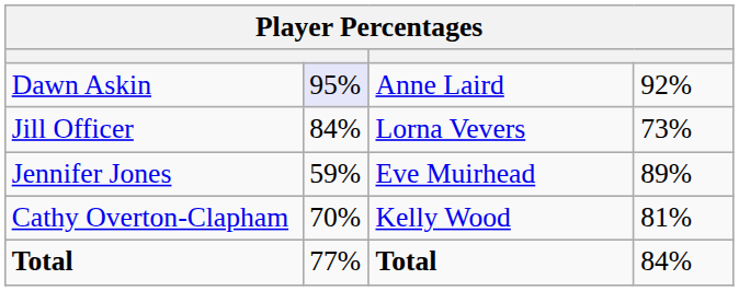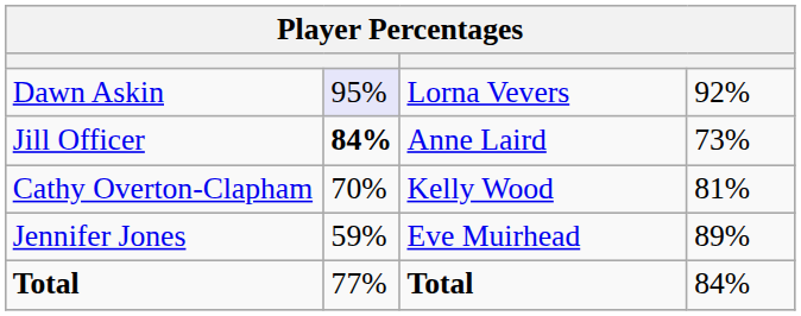 <table class="wikitable">
 <tr>
 <th colspan=4 width=400>Player Percentages</th>
 </tr>
 <tr>
 <th colspan=2 width=200></th>
 <th colspan=2 width=200></th>
 </tr>
 <tr>
 <td><a href='#'>Dawn Askin</a></td>
 <td style="background: lavender;">95%</td>
-<td><a href='#'>Anne Laird</a></td>
+<td><a href='#'>Lorna Vevers</a></td>
 <td>92%</td>
 </tr>
 <tr>
 <td><a href='#'>Jill Officer</a></td>
-<td>84%</td>
-<td><a href='#'>Lorna Vevers</a></td>
+<td><strong>84%</strong></td>
+<td><a href='#'>Anne Laird</a></td>
 <td>73%</td>
+</tr>
+<tr>
+<td><a href='#'>Cathy Overton-Clapham</a></td>
+<td>70%</td>
+<td><a href='#'>Kelly Wood</a></td>
+<td>81%</td>
 </tr>
 <tr>
 <td><a href='#'>Jennifer Jones</a></td>
 <td>59%</td>
 <td><a href='#'>Eve Muirhead</a></td>
 <td>89%</td>
 </tr>
 <tr>
-<td><a href='#'>Cathy Overton-Clapham</a></td>
-<td>70%</td>
-<td><a href='#'>Kelly Wood</a></td>
-<td>81%</td>
-</tr>
-<tr>
 <td><strong>Total</strong></td>
 <td>77%</td>
 <td><strong>Total</strong></td>
 <td>84%</td>
 </tr>
 </table>
